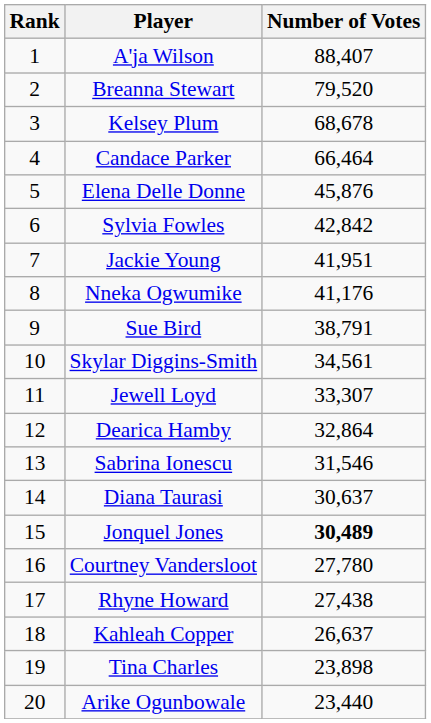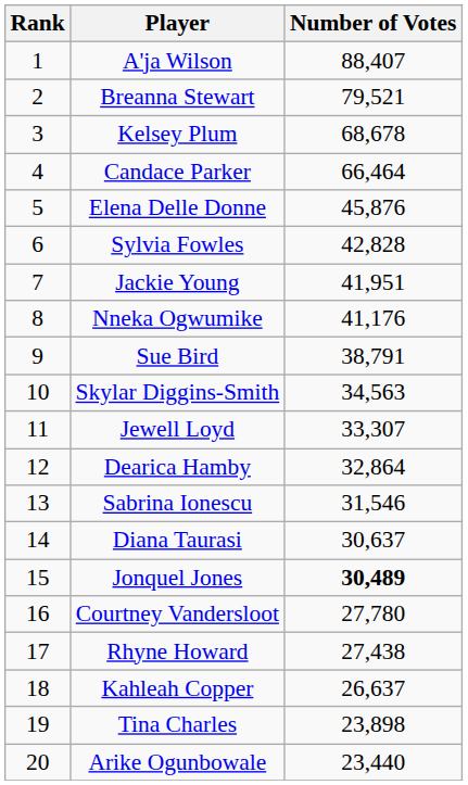 <table class="wikitable" style="text-align:center">
 <tr>
 <th>Rank</th>
 <th>Player</th>
 <th>Number of Votes</th>
 </tr>
 <tr>
 <td>1</td>
 <td><a href='#'>A'ja Wilson</a></td>
 <td>88,407</td>
 </tr>
 <tr>
 <td>2</td>
 <td><a href='#'>Breanna Stewart</a></td>
-<td>79,520</td>
+<td>79,521</td>
 </tr>
 <tr>
 <td>3</td>
 <td><a href='#'>Kelsey Plum</a></td>
 <td>68,678</td>
 </tr>
 <tr>
 <td>4</td>
 <td><a href='#'>Candace Parker</a></td>
 <td>66,464</td>
 </tr>
 <tr>
 <td>5</td>
 <td><a href='#'>Elena Delle Donne</a></td>
 <td>45,876</td>
 </tr>
 <tr>
 <td>6</td>
 <td><a href='#'>Sylvia Fowles</a></td>
-<td>42,842</td>
+<td>42,828</td>
 </tr>
 <tr>
 <td>7</td>
 <td><a href='#'>Jackie Young</a></td>
 <td>41,951</td>
 </tr>
 <tr>
 <td>8</td>
 <td><a href='#'>Nneka Ogwumike</a></td>
 <td>41,176</td>
 </tr>
 <tr>
 <td>9</td>
 <td><a href='#'>Sue Bird</a></td>
 <td>38,791</td>
 </tr>
 <tr>
 <td>10</td>
 <td><a href='#'>Skylar Diggins-Smith</a></td>
-<td>34,561</td>
+<td>34,563</td>
 </tr>
 <tr>
 <td>11</td>
 <td><a href='#'>Jewell Loyd</a></td>
 <td>33,307</td>
 </tr>
 <tr>
 <td>12</td>
 <td><a href='#'>Dearica Hamby</a></td>
 <td>32,864</td>
 </tr>
 <tr>
 <td>13</td>
 <td><a href='#'>Sabrina Ionescu</a></td>
 <td>31,546</td>
 </tr>
 <tr>
 <td>14</td>
 <td><a href='#'>Diana Taurasi</a></td>
 <td>30,637</td>
 </tr>
 <tr>
 <td>15</td>
 <td><a href='#'>Jonquel Jones</a></td>
 <td><strong>30,489</strong></td>
 </tr>
 <tr>
 <td>16</td>
 <td><a href='#'>Courtney Vandersloot</a></td>
 <td>27,780</td>
 </tr>
 <tr>
 <td>17</td>
 <td><a href='#'>Rhyne Howard</a></td>
 <td>27,438</td>
 </tr>
 <tr>
 <td>18</td>
 <td><a href='#'>Kahleah Copper</a></td>
 <td>26,637</td>
 </tr>
 <tr>
 <td>19</td>
 <td><a href='#'>Tina Charles</a></td>
 <td>23,898</td>
 </tr>
 <tr>
 <td>20</td>
 <td><a href='#'>Arike Ogunbowale</a></td>
 <td>23,440</td>
 </tr>
 </table>
